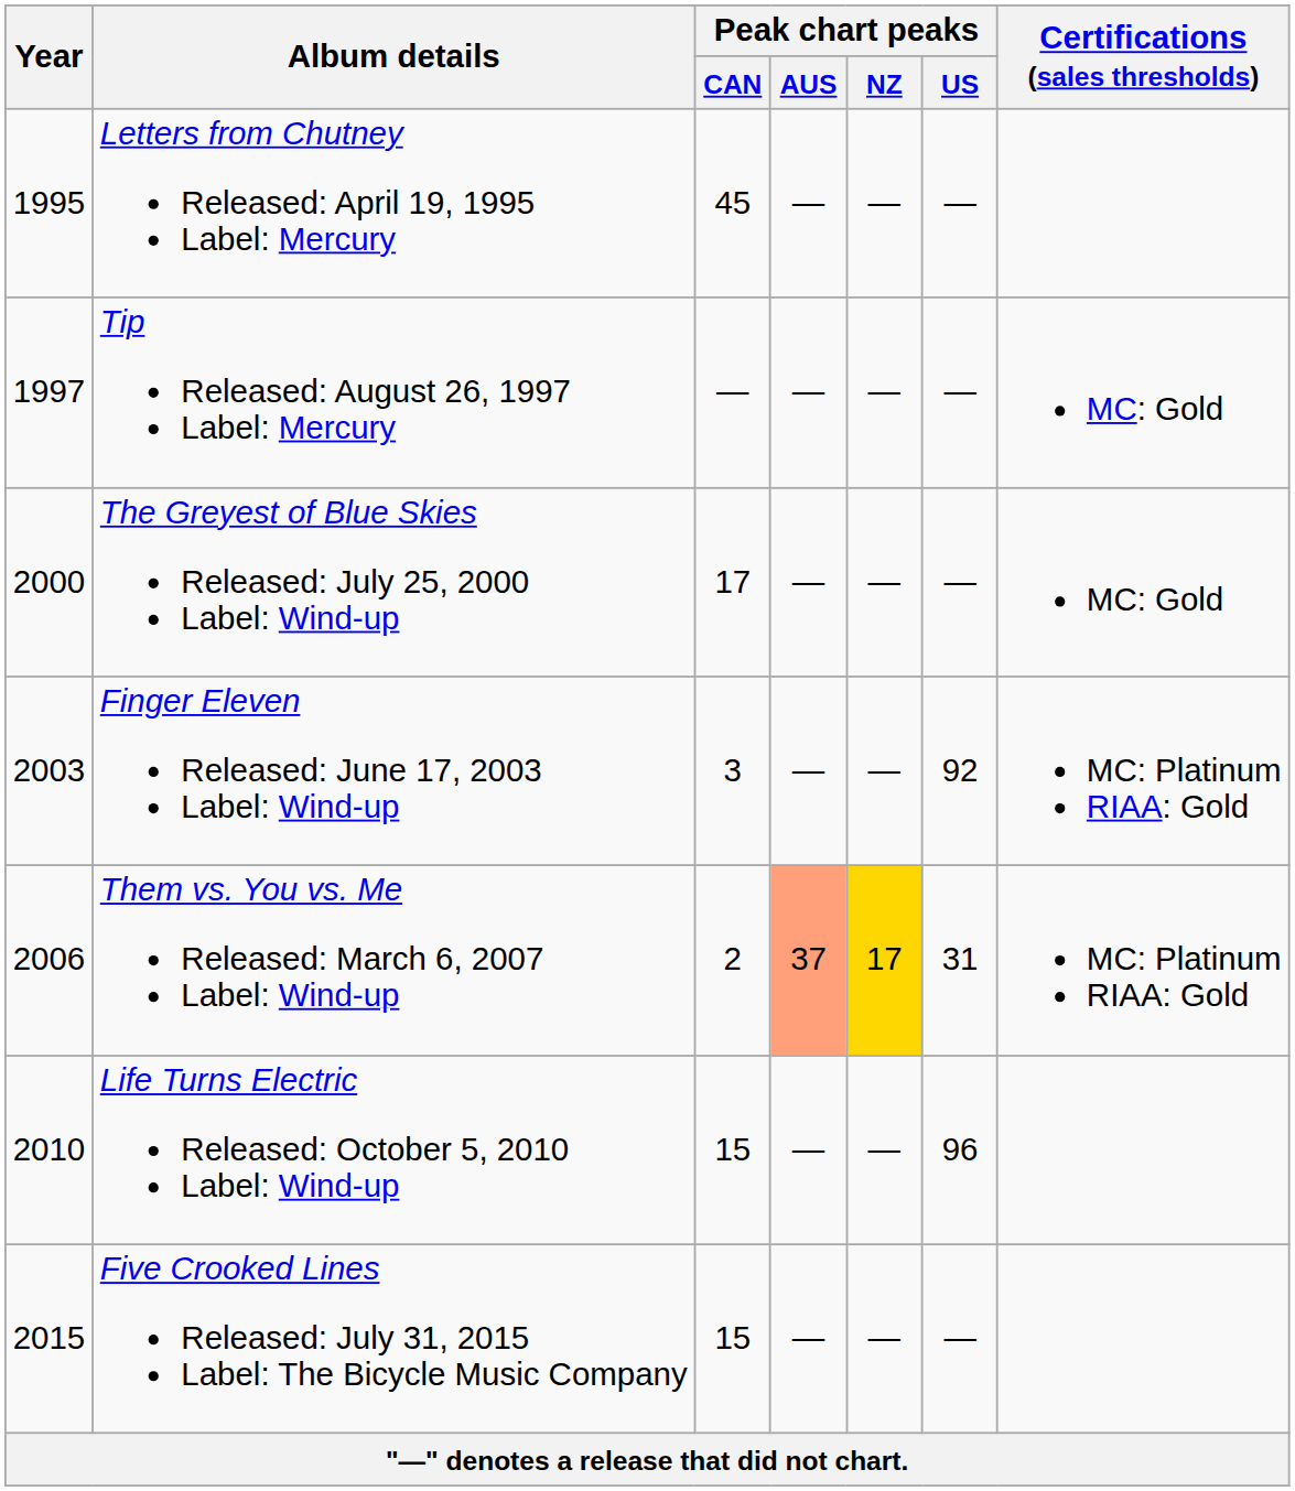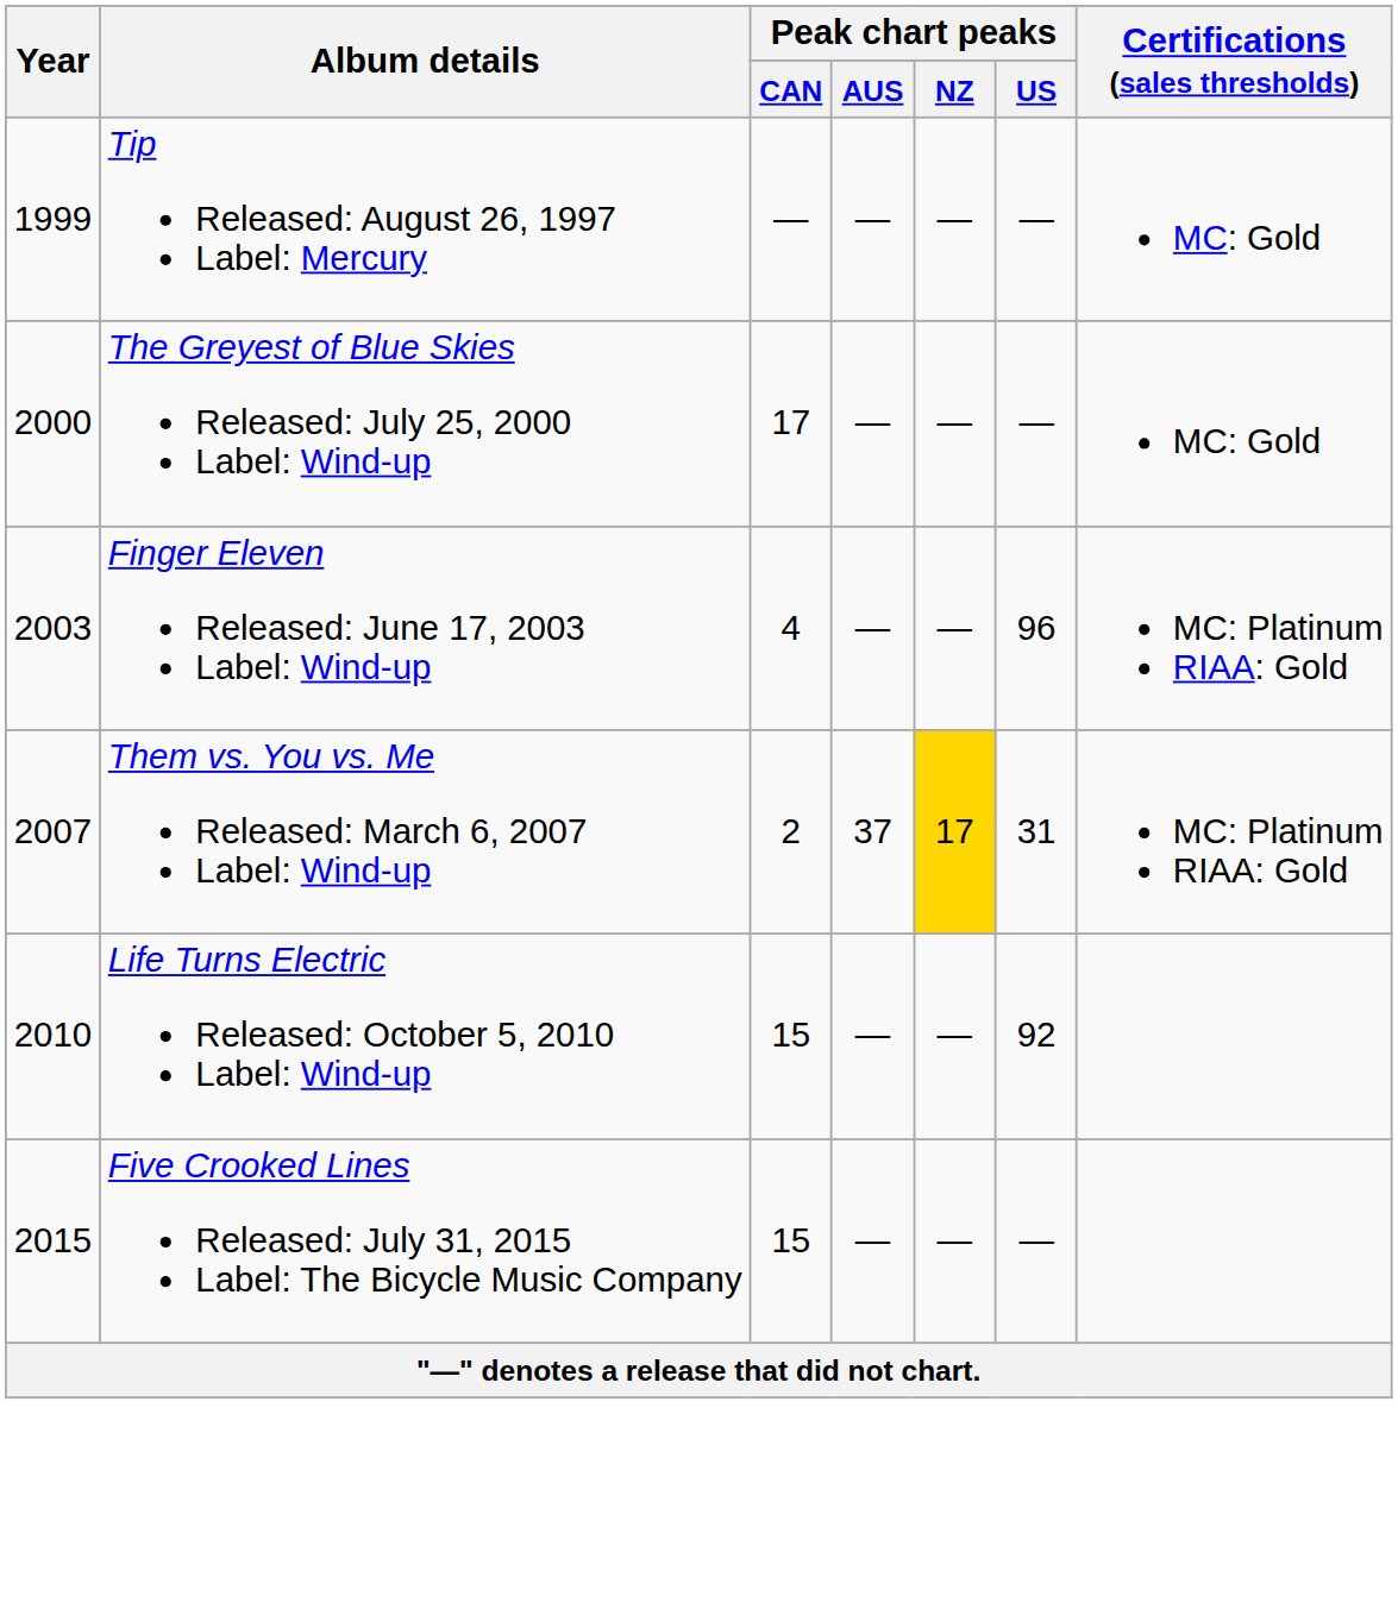 <table class="wikitable">
 <tr>
 <th rowspan="2">Year</th>
 <th rowspan="2">Album details</th>
 <th colspan="4">Peak chart peaks</th>
 <th rowspan="2"><a href='#'>Certifications</a><br><small>(<a href='#'>sales thresholds</a>)</small></th>
 </tr>
 <tr>
 <th width="30"><small><a href='#'>CAN</a></small><br></th>
 <th width="30"><small><a href='#'>AUS</a></small><br></th>
 <th width="30"><small><a href='#'>NZ</a></small><br></th>
 <th width="30"><small><a href='#'>US</a></small><br></th>
 </tr>
 <tr>
-<td>1995</td>
-<td><em><a href='#'>Letters from Chutney</a></em><br><ul><li>Released: April 19, 1995</li><li>Label: <a href='#'>Mercury</a></li></ul></td>
-<td style="text-align:center;">45</td>
-<td style="text-align:center;">—</td>
-<td style="text-align:center;">—</td>
-<td style="text-align:center;">—</td>
-<td></td>
-</tr>
-<tr>
-<td>1997</td>
+<td>1999</td>
 <td><em><a href='#'>Tip</a></em><br><ul><li>Released: August 26, 1997</li><li>Label: <a href='#'>Mercury</a></li></ul></td>
 <td style="text-align:center;">—</td>
 <td style="text-align:center;">—</td>
 <td style="text-align:center;">—</td>
 <td style="text-align:center;">—</td>
 <td><br><ul><li><a href='#'>MC</a>: Gold</li></ul></td>
 </tr>
 <tr>
 <td>2000</td>
 <td><em><a href='#'>The Greyest of Blue Skies</a></em><br><ul><li>Released: July 25, 2000</li><li>Label: <a href='#'>Wind-up</a></li></ul></td>
 <td style="text-align:center;">17</td>
 <td style="text-align:center;">—</td>
 <td style="text-align:center;">—</td>
 <td style="text-align:center;">—</td>
 <td><br><ul><li>MC: Gold</li></ul></td>
 </tr>
 <tr>
 <td>2003</td>
 <td><em><a href='#'>Finger Eleven</a></em><br><ul><li>Released: June 17, 2003</li><li>Label: <a href='#'>Wind-up</a></li></ul></td>
-<td style="text-align:center;">3</td>
+<td style="text-align:center;">4</td>
 <td style="text-align:center;">—</td>
 <td style="text-align:center;">—</td>
-<td style="text-align:center;">92</td>
+<td style="text-align:center;">96</td>
 <td><br><ul><li>MC: Platinum</li><li><a href='#'>RIAA</a>: Gold</li></ul></td>
 </tr>
 <tr>
-<td>2006</td>
+<td>2007</td>
 <td><em><a href='#'>Them vs. You vs. Me</a></em><br><ul><li>Released: March 6, 2007</li><li>Label: <a href='#'>Wind-up</a></li></ul></td>
 <td style="text-align:center;">2</td>
-<td style="background: lightsalmon; text-align:center;">37</td>
+<td style="text-align:center;">37</td>
 <td style="background: gold; text-align:center;">17</td>
 <td style="text-align:center;">31</td>
 <td><br><ul><li>MC: Platinum</li><li>RIAA: Gold</li></ul></td>
 </tr>
 <tr>
 <td>2010</td>
 <td><em><a href='#'>Life Turns Electric</a></em><br><ul><li>Released: October 5, 2010</li><li>Label: <a href='#'>Wind-up</a></li></ul></td>
 <td style="text-align:center;">15</td>
 <td style="text-align:center;">—</td>
 <td style="text-align:center;">—</td>
-<td style="text-align:center;">96</td>
+<td style="text-align:center;">92</td>
 <td></td>
 </tr>
 <tr>
 <td>2015</td>
 <td><em><a href='#'>Five Crooked Lines</a></em><br><ul><li>Released: July 31, 2015</li><li>Label: The Bicycle Music Company</li></ul></td>
 <td style="text-align:center;">15</td>
 <td style="text-align:center;">—</td>
 <td style="text-align:center;">—</td>
 <td style="text-align:center;">—</td>
 <td></td>
 </tr>
 <tr>
 <th colspan="7"><small>"—" denotes a release that did not chart.</small></th>
 </tr>
 </table>
